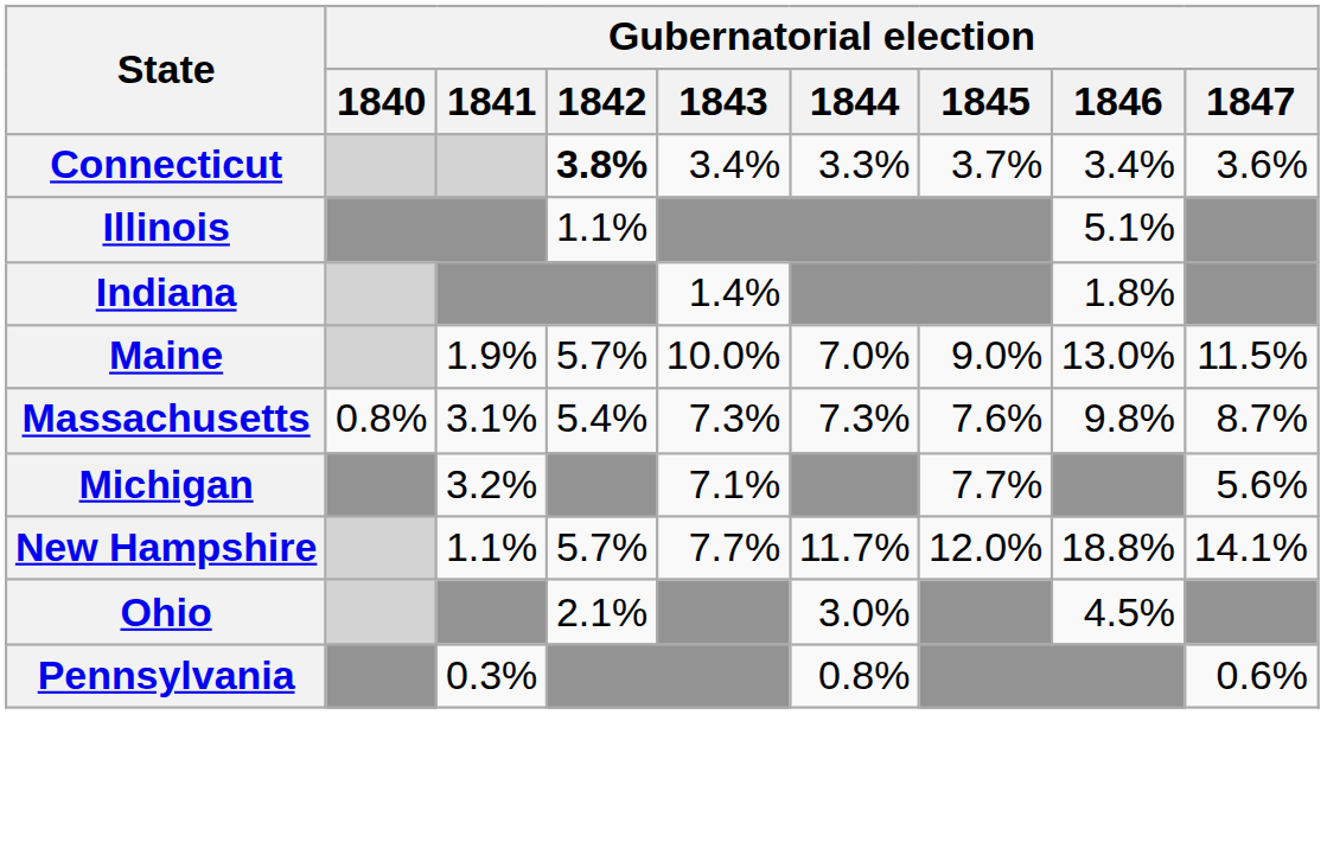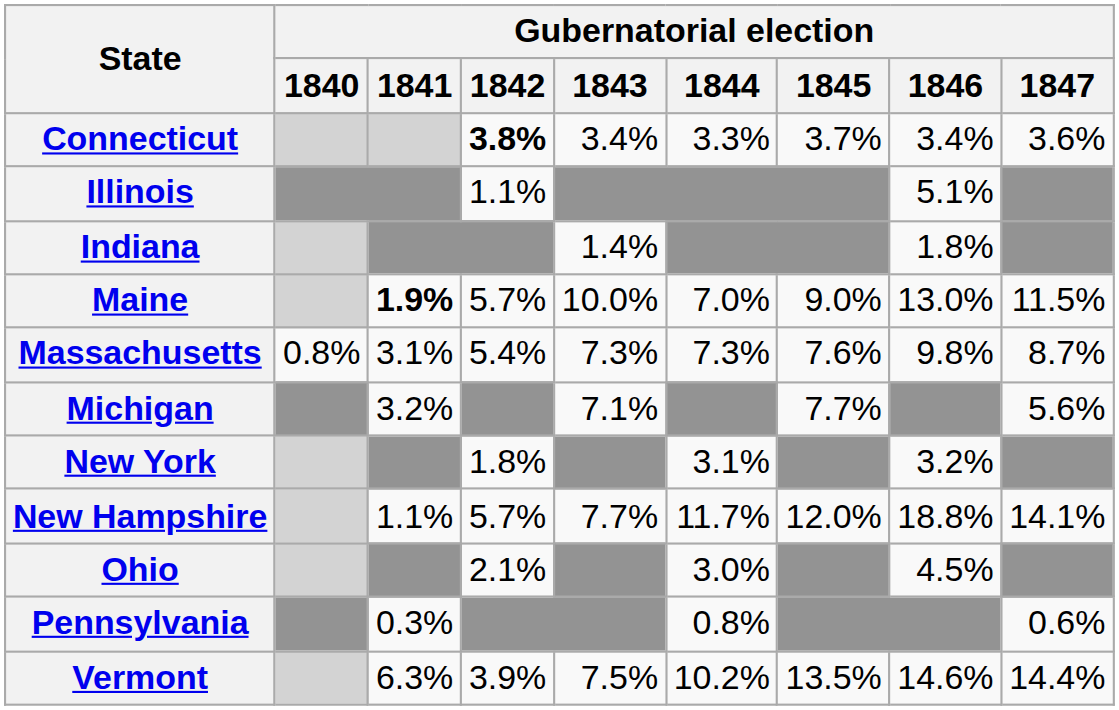 <table class="sortable wikitable">
 <tr>
 <th rowspan=2>State</th>
 <th colspan=8>Gubernatorial election</th>
 </tr>
 <tr>
 <th>1840</th>
 <th>1841</th>
 <th>1842</th>
 <th>1843</th>
 <th>1844</th>
 <th>1845</th>
 <th>1846</th>
 <th>1847</th>
 </tr>
 <tr>
 <th><a href='#'>Connecticut</a></th>
 <td align=right style="background:#d3d3d3;"></td>
 <td align=right style="background:#d3d3d3;"></td>
 <td align=right><strong>3.8%</strong></td>
 <td align=right>3.4%</td>
 <td align=right>3.3%</td>
 <td align=right>3.7%</td>
 <td align=right>3.4%</td>
 <td align=right>3.6%</td>
 </tr>
 <tr>
 <th><a href='#'>Illinois</a></th>
 <td align=center colspan=2 style="background:#939393;"></td>
 <td align=right>1.1%</td>
 <td align=center colspan=3 style="background:#939393;"></td>
 <td align=right>5.1%</td>
 <td align=center style="background:#939393;"></td>
 </tr>
 <tr>
 <th><a href='#'>Indiana</a></th>
 <td align=right style="background:#d3d3d3;"></td>
 <td align=center colspan=2 style="background:#939393;"></td>
 <td align=right>1.4%</td>
 <td align=center colspan=2 style="background:#939393;"></td>
 <td align=right>1.8%</td>
 <td align=center style="background:#939393;"></td>
 </tr>
 <tr>
 <th><a href='#'>Maine</a></th>
 <td align=right style="background:#d3d3d3;"></td>
-<td align=right>1.9%</td>
+<td align=right><strong>1.9%</strong></td>
 <td align=right>5.7%</td>
 <td align=right>10.0%</td>
 <td align=right>7.0%</td>
 <td align=right>9.0%</td>
 <td align=right>13.0%</td>
 <td align=right>11.5%</td>
 </tr>
 <tr>
 <th><a href='#'>Massachusetts</a></th>
 <td align=right>0.8%</td>
 <td align=right>3.1%</td>
 <td align=right>5.4%</td>
 <td align=right>7.3%</td>
 <td align=right>7.3%</td>
 <td align=right>7.6%</td>
 <td align=right>9.8%</td>
 <td align=right>8.7%</td>
 </tr>
 <tr>
 <th><a href='#'>Michigan</a></th>
 <td align=center style="background:#939393;"></td>
 <td align=right>3.2%</td>
 <td align=center style="background:#939393;"></td>
 <td align=right>7.1%</td>
 <td align=center style="background:#939393;"></td>
 <td align=right>7.7%</td>
 <td align=center style="background:#939393;"></td>
 <td align=right>5.6%</td>
+</tr>
+<tr>
+<th><a href='#'>New York</a></th>
+<td align=right style="background:#d3d3d3;"></td>
+<td align=center style="background:#939393;"></td>
+<td align=right>1.8%</td>
+<td align=center style="background:#939393;"></td>
+<td align=right>3.1%</td>
+<td align=center style="background:#939393;"></td>
+<td align=right>3.2%</td>
+<td align=center style="background:#939393;"></td>
 </tr>
 <tr>
 <th><a href='#'>New Hampshire</a></th>
 <td align=right style="background:#d3d3d3;"></td>
 <td align=right>1.1%</td>
 <td align=right>5.7%</td>
 <td align=right>7.7%</td>
 <td align=right>11.7%</td>
 <td align=right>12.0%</td>
 <td align=right>18.8%</td>
 <td align=right>14.1%</td>
 </tr>
 <tr>
 <th><a href='#'>Ohio</a></th>
 <td align=right style="background:#d3d3d3;"></td>
 <td align=center style="background:#939393;"></td>
 <td align=right>2.1%</td>
 <td align=center style="background:#939393;"></td>
 <td align=right>3.0%</td>
 <td align=center style="background:#939393;"></td>
 <td align=right>4.5%</td>
 <td align=center style="background:#939393;"></td>
 </tr>
 <tr>
 <th><a href='#'>Pennsylvania</a></th>
 <td align=center style="background:#939393;"></td>
 <td align=right>0.3%</td>
 <td align=center colspan=2 style="background:#939393;"></td>
 <td align=right>0.8%</td>
 <td align=center colspan=2 style="background:#939393;"></td>
 <td align=right>0.6%</td>
 </tr>
+<tr>
+<th><a href='#'>Vermont</a></th>
+<td align=right style="background:#d3d3d3;"></td>
+<td align=right>6.3%</td>
+<td align=right>3.9%</td>
+<td align=right>7.5%</td>
+<td align=right>10.2%</td>
+<td align=right>13.5%</td>
+<td align=right>14.6%</td>
+<td align=right>14.4%</td>
+</tr>
 </table>
